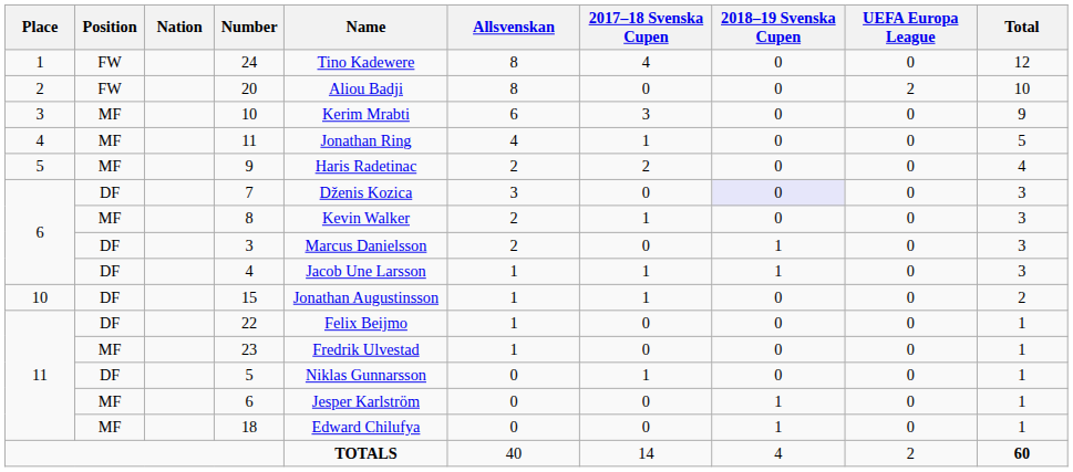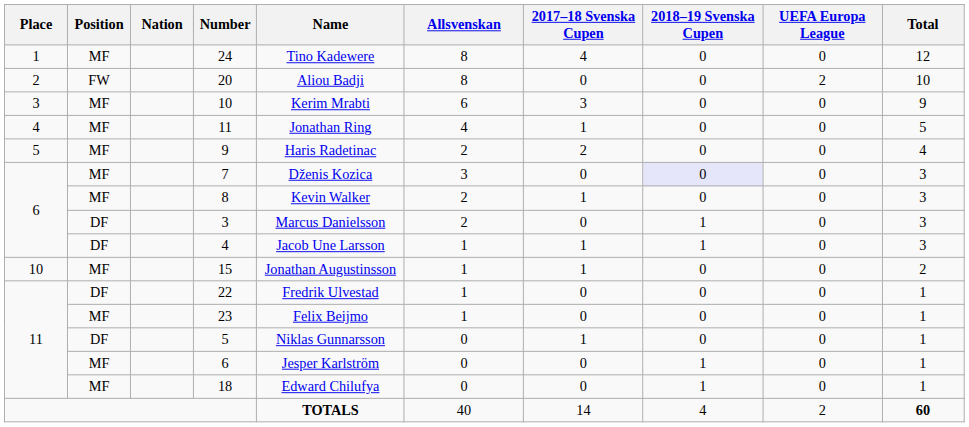 <table class="wikitable" style="font-size: 95%; text-align: center;">
 <tr>
 <th width=60>Place</th>
 <th width=60>Position</th>
 <th width=60>Nation</th>
 <th width=60>Number</th>
 <th width=150>Name</th>
 <th width=120><a href='#'>Allsvenskan</a></th>
 <th width=120><a href='#'>2017–18 Svenska Cupen</a></th>
 <th width=120><a href='#'>2018–19 Svenska Cupen</a></th>
 <th width=120><a href='#'>UEFA Europa League</a></th>
 <th width=80>Total</th>
 </tr>
 <tr>
 <td>1</td>
-<td>FW</td>
+<td>MF</td>
 <td></td>
 <td>24</td>
 <td><a href='#'>Tino Kadewere</a></td>
 <td>8</td>
 <td>4</td>
 <td>0</td>
 <td>0</td>
 <td>12</td>
 </tr>
 <tr>
 <td>2</td>
 <td>FW</td>
 <td></td>
 <td>20</td>
 <td><a href='#'>Aliou Badji</a></td>
 <td>8</td>
 <td>0</td>
 <td>0</td>
 <td>2</td>
 <td>10</td>
 </tr>
 <tr>
 <td>3</td>
 <td>MF</td>
 <td></td>
 <td>10</td>
 <td><a href='#'>Kerim Mrabti</a></td>
 <td>6</td>
 <td>3</td>
 <td>0</td>
 <td>0</td>
 <td>9</td>
 </tr>
 <tr>
 <td>4</td>
 <td>MF</td>
 <td></td>
 <td>11</td>
 <td><a href='#'>Jonathan Ring</a></td>
 <td>4</td>
 <td>1</td>
 <td>0</td>
 <td>0</td>
 <td>5</td>
 </tr>
 <tr>
 <td>5</td>
 <td>MF</td>
 <td></td>
 <td>9</td>
 <td><a href='#'>Haris Radetinac</a></td>
 <td>2</td>
 <td>2</td>
 <td>0</td>
 <td>0</td>
 <td>4</td>
 </tr>
 <tr>
 <td rowspan="4">6</td>
-<td>DF</td>
+<td>MF</td>
 <td></td>
 <td>7</td>
 <td><a href='#'>Dženis Kozica</a></td>
 <td>3</td>
 <td>0</td>
 <td style="background: lavender;">0</td>
 <td>0</td>
 <td>3</td>
 </tr>
 <tr>
 <td>MF</td>
 <td></td>
 <td>8</td>
 <td><a href='#'>Kevin Walker</a></td>
 <td>2</td>
 <td>1</td>
 <td>0</td>
 <td>0</td>
 <td>3</td>
 </tr>
 <tr>
 <td>DF</td>
 <td></td>
 <td>3</td>
 <td><a href='#'>Marcus Danielsson</a></td>
 <td>2</td>
 <td>0</td>
 <td>1</td>
 <td>0</td>
 <td>3</td>
 </tr>
 <tr>
 <td>DF</td>
 <td></td>
 <td>4</td>
 <td><a href='#'>Jacob Une Larsson</a></td>
 <td>1</td>
 <td>1</td>
 <td>1</td>
 <td>0</td>
 <td>3</td>
 </tr>
 <tr>
 <td>10</td>
-<td>DF</td>
+<td>MF</td>
 <td></td>
 <td>15</td>
 <td><a href='#'>Jonathan Augustinsson</a></td>
 <td>1</td>
 <td>1</td>
 <td>0</td>
 <td>0</td>
 <td>2</td>
 </tr>
 <tr>
 <td rowspan="5">11</td>
 <td>DF</td>
 <td></td>
 <td>22</td>
-<td><a href='#'>Felix Beijmo</a></td>
+<td><a href='#'>Fredrik Ulvestad</a></td>
 <td>1</td>
 <td>0</td>
 <td>0</td>
 <td>0</td>
 <td>1</td>
 </tr>
 <tr>
 <td>MF</td>
 <td></td>
 <td>23</td>
-<td><a href='#'>Fredrik Ulvestad</a></td>
+<td><a href='#'>Felix Beijmo</a></td>
 <td>1</td>
 <td>0</td>
 <td>0</td>
 <td>0</td>
 <td>1</td>
 </tr>
 <tr>
 <td>DF</td>
 <td></td>
 <td>5</td>
 <td><a href='#'>Niklas Gunnarsson</a></td>
 <td>0</td>
 <td>1</td>
 <td>0</td>
 <td>0</td>
 <td>1</td>
 </tr>
 <tr>
 <td>MF</td>
 <td></td>
 <td>6</td>
 <td><a href='#'>Jesper Karlström</a></td>
 <td>0</td>
 <td>0</td>
 <td>1</td>
 <td>0</td>
 <td>1</td>
 </tr>
 <tr>
 <td>MF</td>
 <td></td>
 <td>18</td>
 <td><a href='#'>Edward Chilufya</a></td>
 <td>0</td>
 <td>0</td>
 <td>1</td>
 <td>0</td>
 <td>1</td>
 </tr>
 <tr>
 <td colspan="4"></td>
 <td><strong>TOTALS</strong></td>
 <td>40</td>
 <td>14</td>
 <td>4</td>
 <td>2</td>
 <td><strong>60</strong></td>
 </tr>
 </table>
